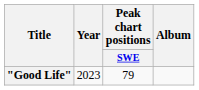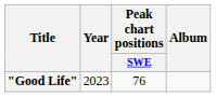 <table class="wikitable plainrowheaders" style="text-align:center;">
 <tr>
 <th scope="col" rowspan="2">Title</th>
 <th scope="col" rowspan="2">Year</th>
 <th scope="col" colspan="1">Peak chart positions</th>
 <th scope="col" rowspan="2">Album</th>
 </tr>
 <tr>
 <th scope="col" style="width:3em;font-size:85%;"><a href='#'>SWE</a><br></th>
 </tr>
 <tr>
 <th scope="row">"Good Life"</th>
 <td>2023</td>
-<td>79</td>
+<td>76</td>
 <td></td>
 </tr>
 </table>
